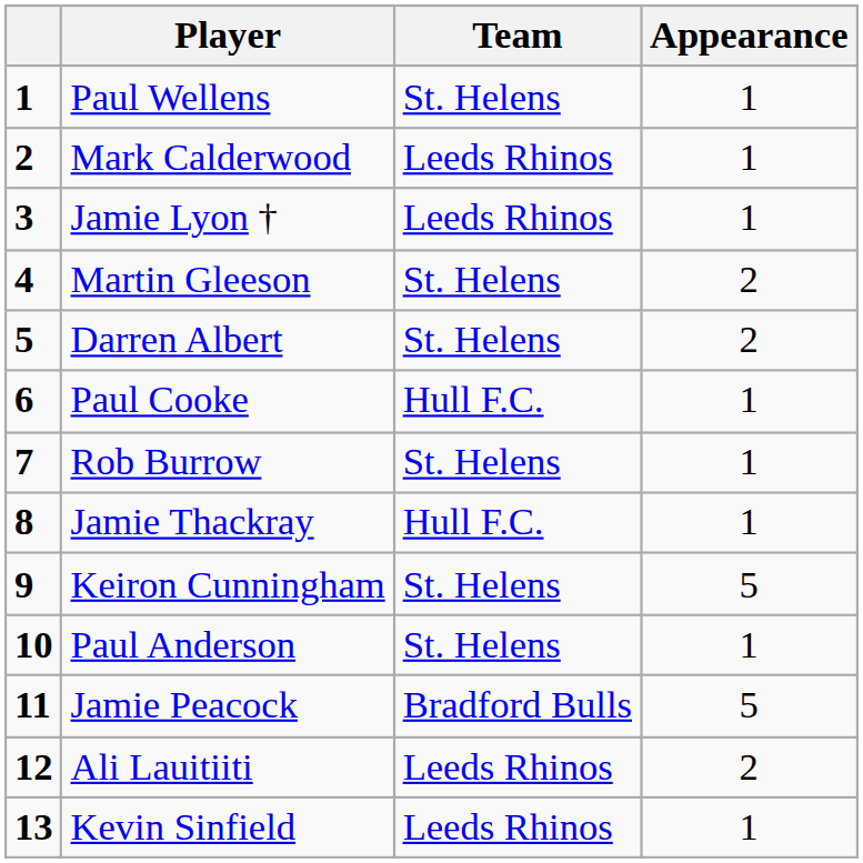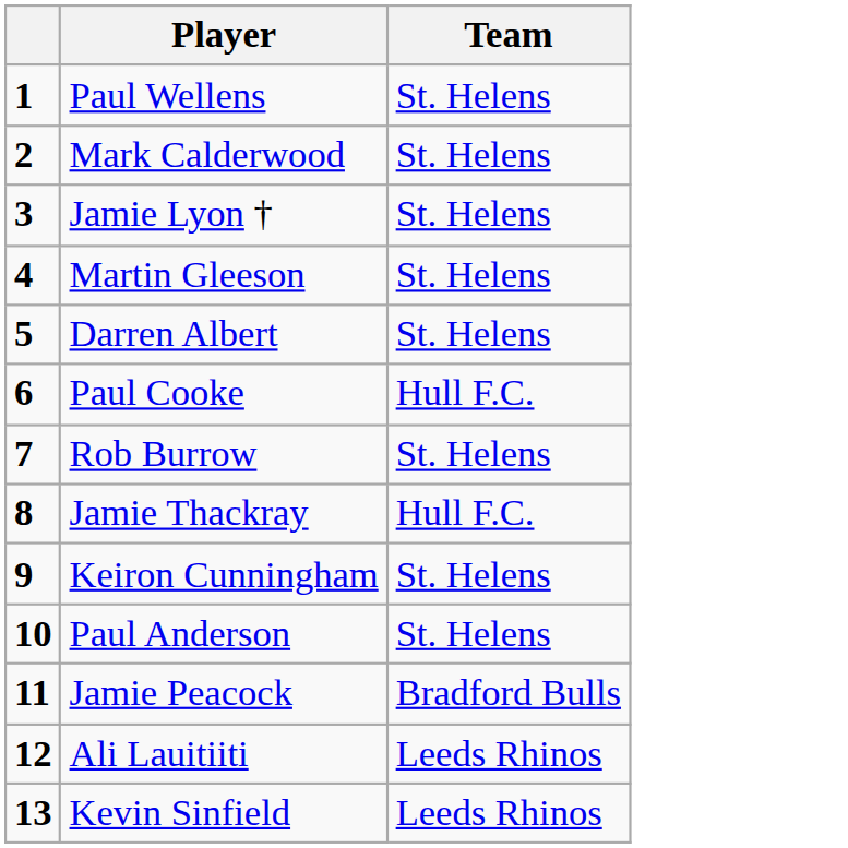 <table class="wikitable">
 <tr>
 <th></th>
 <th>Player</th>
 <th>Team</th>
-<th>Appearance</th>
 </tr>
 <tr>
 <td><strong>1</strong></td>
 <td> <a href='#'>Paul Wellens</a></td>
 <td> <a href='#'>St. Helens</a></td>
-<td style="text-align:center;">1</td>
 </tr>
 <tr>
 <td><strong>2</strong></td>
 <td> <a href='#'>Mark Calderwood</a></td>
-<td> <a href='#'>Leeds Rhinos</a></td>
-<td style="text-align:center;">1</td>
+<td> <a href='#'>St. Helens</a></td>
 </tr>
 <tr>
 <td><strong>3</strong></td>
 <td> <a href='#'>Jamie Lyon</a> †</td>
-<td> <a href='#'>Leeds Rhinos</a></td>
-<td style="text-align:center;">1</td>
+<td> <a href='#'>St. Helens</a></td>
 </tr>
 <tr>
 <td><strong>4</strong></td>
 <td> <a href='#'>Martin Gleeson</a></td>
 <td> <a href='#'>St. Helens</a></td>
-<td style="text-align:center;">2</td>
 </tr>
 <tr>
 <td><strong>5</strong></td>
 <td> <a href='#'>Darren Albert</a></td>
 <td> <a href='#'>St. Helens</a></td>
-<td style="text-align:center;">2</td>
 </tr>
 <tr>
 <td><strong>6</strong></td>
 <td> <a href='#'>Paul Cooke</a></td>
 <td> <a href='#'>Hull F.C.</a></td>
-<td style="text-align:center;">1</td>
 </tr>
 <tr>
 <td><strong>7</strong></td>
 <td> <a href='#'>Rob Burrow</a></td>
 <td> <a href='#'>St. Helens</a></td>
-<td style="text-align:center;">1</td>
 </tr>
 <tr>
 <td><strong>8</strong></td>
 <td> <a href='#'>Jamie Thackray</a></td>
 <td> <a href='#'>Hull F.C.</a></td>
-<td style="text-align:center;">1</td>
 </tr>
 <tr>
 <td><strong>9</strong></td>
 <td> <a href='#'>Keiron Cunningham</a></td>
 <td> <a href='#'>St. Helens</a></td>
-<td style="text-align:center;">5</td>
 </tr>
 <tr>
 <td><strong>10</strong></td>
 <td> <a href='#'>Paul Anderson</a></td>
 <td> <a href='#'>St. Helens</a></td>
-<td style="text-align:center;">1</td>
 </tr>
 <tr>
 <td><strong>11</strong></td>
 <td> <a href='#'>Jamie Peacock</a></td>
 <td> <a href='#'>Bradford Bulls</a></td>
-<td style="text-align:center;">5</td>
 </tr>
 <tr>
 <td><strong>12</strong></td>
 <td> <a href='#'>Ali Lauitiiti</a></td>
 <td> <a href='#'>Leeds Rhinos</a></td>
-<td style="text-align:center;">2</td>
 </tr>
 <tr>
 <td><strong>13</strong></td>
 <td> <a href='#'>Kevin Sinfield</a></td>
 <td> <a href='#'>Leeds Rhinos</a></td>
-<td style="text-align:center;">1</td>
 </tr>
 </table>
